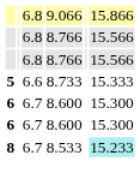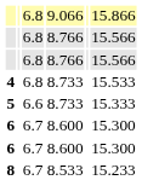 <table>
 <tr style="background:#fffcaf;">
 <th scope=row style="text-align:center"></th>
 <td align=left></td>
 <td>6.8</td>
 <td>9.066</td>
 <td></td>
 <td>15.866</td>
 </tr>
 <tr style="background:#e5e5e5;">
 <th scope=row style="text-align:center"></th>
 <td align=left></td>
 <td>6.8</td>
 <td>8.766</td>
 <td></td>
 <td>15.566</td>
 </tr>
 <tr style="background:#e5e5e5;">
 <th scope=row style="text-align:center"></th>
 <td align=left></td>
 <td>6.8</td>
 <td>8.766</td>
 <td></td>
 <td>15.566</td>
+</tr>
+<tr>
+<th scope=row style="text-align:center">4</th>
+<td align=left></td>
+<td>6.8</td>
+<td>8.733</td>
+<td></td>
+<td>15.533</td>
 </tr>
 <tr>
 <th scope=row style="text-align:center">5</th>
 <td align=left></td>
 <td>6.6</td>
 <td>8.733</td>
 <td></td>
 <td>15.333</td>
 </tr>
 <tr>
 <th scope=row style="text-align:center">6</th>
 <td align=left></td>
 <td>6.7</td>
 <td>8.600</td>
 <td></td>
 <td>15.300</td>
 </tr>
 <tr>
 <th scope=row style="text-align:center">6</th>
 <td align=left></td>
 <td>6.7</td>
 <td>8.600</td>
 <td></td>
 <td>15.300</td>
 </tr>
 <tr>
 <th scope=row style="text-align:center">8</th>
 <td align=left></td>
 <td>6.7</td>
 <td>8.533</td>
 <td></td>
-<td style="background: paleturquoise;">15.233</td>
+<td>15.233</td>
 </tr>
 </table>
